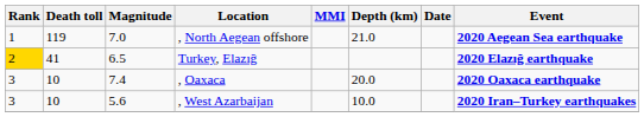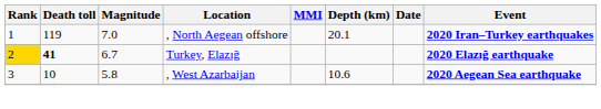 <table class="sortable wikitable" style="font-size:100%;">
 <tr>
 <th>Rank</th>
 <th>Death toll</th>
 <th>Magnitude</th>
 <th>Location</th>
 <th><a href='#'>MMI</a></th>
 <th>Depth (km)</th>
 <th>Date</th>
 <th>Event</th>
 </tr>
 <tr>
 <td>1</td>
 <td>119</td>
 <td>7.0</td>
 <td>, <a href='#'>North Aegean</a> offshore</td>
 <td></td>
-<td>21.0</td>
+<td>20.1</td>
 <td></td>
-<td><strong><a href='#'>2020 Aegean Sea earthquake</a></strong></td>
+<td><strong><a href='#'>2020 Iran–Turkey earthquakes</a></strong></td>
 </tr>
 <tr>
 <td style="background: gold;">2</td>
-<td>41</td>
-<td>6.5</td>
+<td><strong>41</strong></td>
+<td>6.7</td>
 <td> <a href='#'>Turkey</a>, <a href='#'>Elazığ</a></td>
 <td></td>
 <td></td>
 <td></td>
 <td><strong><a href='#'>2020 Elazığ earthquake</a></strong></td>
 </tr>
 <tr>
 <td>3</td>
 <td>10</td>
-<td>7.4</td>
-<td>, <a href='#'>Oaxaca</a></td>
-<td></td>
-<td>20.0</td>
-<td></td>
-<td><strong><a href='#'>2020 Oaxaca earthquake</a></strong></td>
-</tr>
-<tr>
-<td>3</td>
-<td>10</td>
-<td>5.6</td>
+<td>5.8</td>
 <td>, <a href='#'>West Azarbaijan</a></td>
 <td></td>
-<td>10.0</td>
+<td>10.6</td>
 <td></td>
-<td><strong><a href='#'>2020 Iran–Turkey earthquakes</a></strong></td>
+<td><strong><a href='#'>2020 Aegean Sea earthquake</a></strong></td>
 </tr>
 <tr>
 </tr>
 </table>
